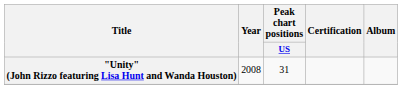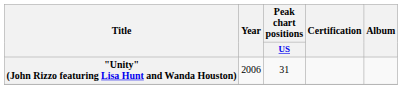 <table class="wikitable plainrowheaders" style="text-align:center;">
 <tr>
 <th scope="col" rowspan="2">Title</th>
 <th scope="col" rowspan="2">Year</th>
 <th scope="col" colspan="1">Peak chart positions</th>
 <th scope="col" rowspan="2">Certification</th>
 <th scope="col" rowspan="2">Album</th>
 </tr>
 <tr>
 <th style="width:2.5em; font-size:90%"><a href='#'>US</a></th>
 </tr>
 <tr>
 <th scope="row">"Unity"<br><span>(John Rizzo featuring <a href='#'>Lisa Hunt</a> and Wanda Houston)</span></th>
-<td rowspan>2008</td>
+<td rowspan>2006</td>
 <td>31</td>
 <td></td>
 <td></td>
 </tr>
 <tr>
 </tr>
 </table>
